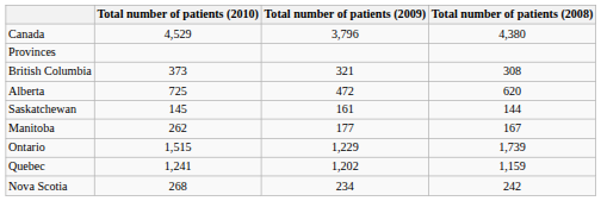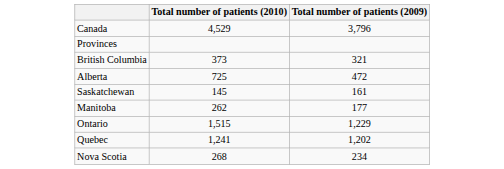 <table class="wikitable" style="margin: 1em auto 1em auto;">
 <tr>
 <th></th>
 <th>Total number of patients (2010)</th>
 <th>Total number of patients (2009)</th>
-<th>Total number of patients (2008)</th>
 </tr>
 <tr>
 <td>Canada</td>
 <td align="center">4,529</td>
 <td align="center">3,796</td>
-<td align="center">4,380</td>
 </tr>
 <tr>
 <td>Provinces</td>
-<td></td>
 <td></td>
 <td></td>
 </tr>
 <tr>
 <td>British Columbia</td>
 <td align="center">373</td>
 <td align="center">321</td>
-<td align="center">308</td>
 </tr>
 <tr>
 <td>Alberta</td>
 <td align="center">725</td>
 <td align="center">472</td>
-<td align="center">620</td>
 </tr>
 <tr>
 <td>Saskatchewan</td>
 <td align="center">145</td>
 <td align="center">161</td>
-<td align="center">144</td>
 </tr>
 <tr>
 <td>Manitoba</td>
 <td align="center">262</td>
 <td align="center">177</td>
-<td align="center">167</td>
 </tr>
 <tr>
 <td>Ontario</td>
 <td align="center">1,515</td>
 <td align="center">1,229</td>
-<td align="center">1,739</td>
 </tr>
 <tr>
 <td>Quebec</td>
 <td align="center">1,241</td>
 <td align="center">1,202</td>
-<td align="center">1,159</td>
 </tr>
 <tr>
 <td>Nova Scotia</td>
 <td align="center">268</td>
 <td align="center">234</td>
-<td align="center">242</td>
 </tr>
 </table>
